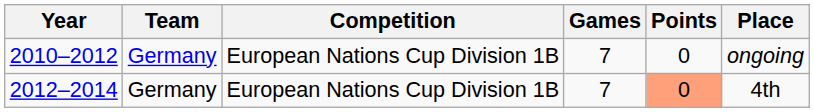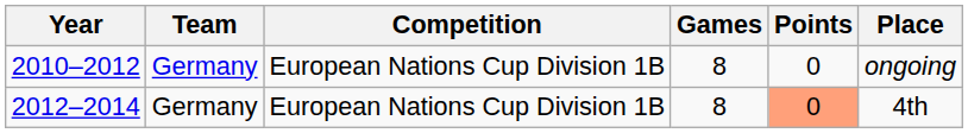 <table class="wikitable">
 <tr>
 <th>Year</th>
 <th>Team</th>
 <th>Competition</th>
 <th>Games</th>
 <th>Points</th>
 <th>Place</th>
 </tr>
 <tr align="center">
 <td><a href='#'>2010–2012</a></td>
 <td><a href='#'>Germany</a></td>
 <td>European Nations Cup Division 1B</td>
-<td>7</td>
+<td>8</td>
 <td>0</td>
 <td><em>ongoing</em></td>
 </tr>
 <tr align="center">
 <td><a href='#'>2012–2014</a></td>
 <td>Germany</td>
 <td>European Nations Cup Division 1B</td>
-<td>7</td>
+<td>8</td>
 <td style="background: lightsalmon;">0</td>
 <td>4th</td>
 </tr>
 </table>
